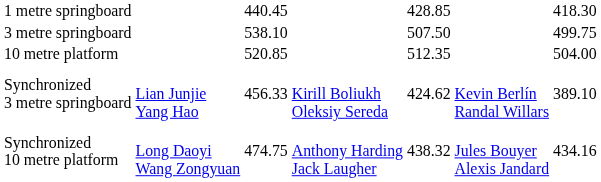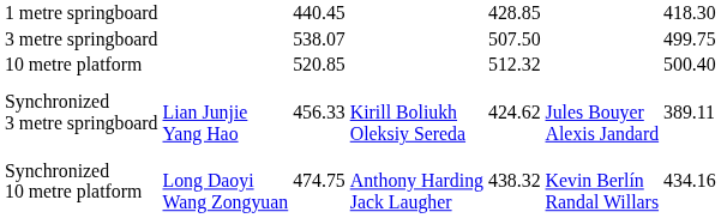 <table>
 <tr>
 <td>1 metre springboard<br></td>
 <td></td>
 <td>440.45</td>
 <td></td>
 <td>428.85</td>
 <td></td>
 <td>418.30</td>
 </tr>
 <tr>
 <td>3 metre springboard<br></td>
 <td></td>
-<td>538.10</td>
+<td>538.07</td>
 <td></td>
 <td>507.50</td>
 <td></td>
 <td>499.75</td>
 </tr>
 <tr>
 <td>10 metre platform<br></td>
 <td></td>
 <td>520.85</td>
 <td></td>
-<td>512.35</td>
+<td>512.32</td>
 <td></td>
-<td>504.00</td>
+<td>500.40</td>
 </tr>
 <tr>
 <td>Synchronized<br>3 metre springboard<br></td>
 <td><br><a href='#'>Lian Junjie</a> <br><a href='#'>Yang Hao</a></td>
 <td>456.33</td>
 <td><br><a href='#'>Kirill Boliukh</a><br><a href='#'>Oleksiy Sereda</a></td>
 <td>424.62</td>
-<td><br><a href='#'>Kevin Berlín</a><br><a href='#'>Randal Willars</a></td>
-<td>389.10</td>
+<td><br><a href='#'>Jules Bouyer</a><br><a href='#'>Alexis Jandard</a></td>
+<td>389.11</td>
 </tr>
 <tr>
 <td>Synchronized<br>10 metre platform<br></td>
 <td><br><a href='#'>Long Daoyi</a> <br><a href='#'>Wang Zongyuan</a></td>
 <td>474.75</td>
 <td><br><a href='#'>Anthony Harding</a><br><a href='#'>Jack Laugher</a></td>
 <td>438.32</td>
-<td><br><a href='#'>Jules Bouyer</a><br><a href='#'>Alexis Jandard</a></td>
+<td><br><a href='#'>Kevin Berlín</a><br><a href='#'>Randal Willars</a></td>
 <td>434.16</td>
 </tr>
 </table>
